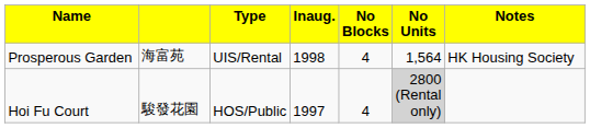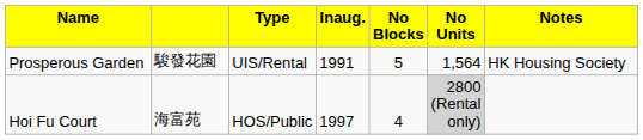 <table class="wikitable">
 <tr style="font-weight:bold;background-color:yellow" align="center" valign="top">
 <td width="143.25" Height="12.75" align="center">Name</td>
 <td width="72.75" align="center" valign="top"></td>
 <td width="59.25" align="center" valign="top">Type</td>
 <td width="48" align="center" valign="top">Inaug.</td>
 <td width="48" align="center" valign="top">No Blocks</td>
 <td width="48.75" align="center" valign="top">No Units</td>
 <td width="150.75" align="center" valign="top">Notes</td>
 </tr>
 <tr valign="bottom">
 <td Height="12.75">Prosperous Garden</td>
-<td>海富苑</td>
+<td>駿發花園</td>
 <td>UIS/Rental</td>
-<td>1998</td>
-<td align="center">4</td>
+<td>1991</td>
+<td align="center">5</td>
 <td align="right">1,564</td>
 <td>HK Housing Society</td>
 </tr>
 <tr valign="bottom">
 <td Height="12.75">Hoi Fu Court</td>
-<td>駿發花園</td>
+<td>海富苑</td>
 <td>HOS/Public</td>
 <td>1997</td>
 <td align="center">4</td>
 <td align="right" style="background: lightgrey;">2800 (Rental only)</td>
 <td></td>
 </tr>
 </table>
